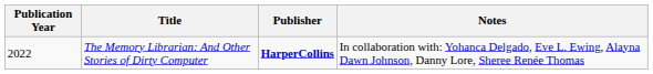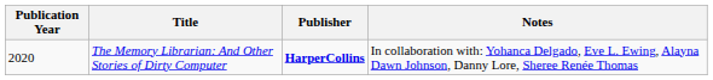 <table class="wikitable">
 <tr>
 <th>Publication Year</th>
 <th>Title</th>
 <th>Publisher</th>
 <th>Notes</th>
 </tr>
 <tr>
-<td>2022</td>
+<td>2020</td>
 <td><em><a href='#'>The Memory Librarian: And Other Stories of Dirty Computer</a></em></td>
 <td><strong><a href='#'>HarperCollins</a></strong></td>
 <td>In collaboration with: <a href='#'>Yohanca Delgado</a>, <a href='#'>Eve L. Ewing</a>, <a href='#'>Alayna Dawn Johnson</a>, Danny Lore, <a href='#'>Sheree Renée Thomas</a></td>
 </tr>
 </table>
